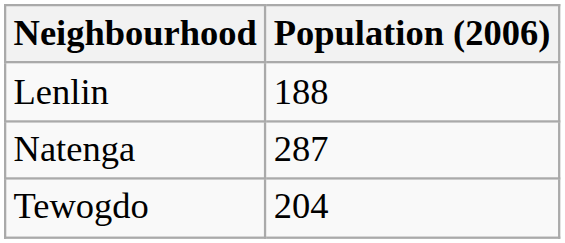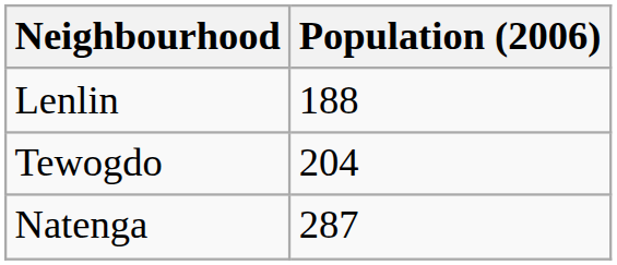 <table class="wikitable">
 <tr>
 <th>Neighbourhood</th>
 <th>Population (2006)</th>
 </tr>
 <tr>
 <td>Lenlin</td>
 <td>188</td>
 </tr>
 <tr>
+<td>Tewogdo</td>
+<td>204</td>
+</tr>
+<tr>
 <td>Natenga</td>
 <td>287</td>
 </tr>
-<tr>
-<td>Tewogdo</td>
-<td>204</td>
-</tr>
 </table>
